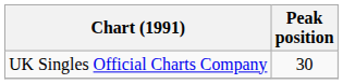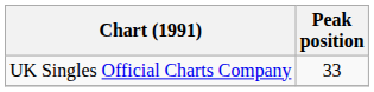 <table class="wikitable sortable">
 <tr>
 <th>Chart (1991)</th>
 <th align="center">Peak<br>position</th>
 </tr>
 <tr 2>
 <td>UK Singles <a href='#'>Official Charts Company</a></td>
-<td align="center">30</td>
+<td align="center">33</td>
 </tr>
 <tr>
 </tr>
 </table>
